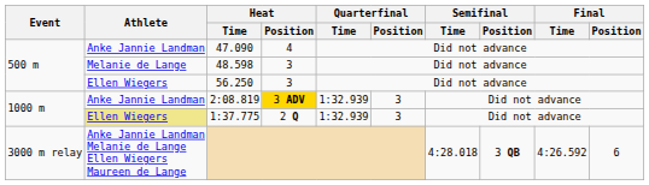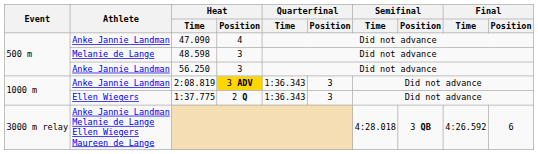 <table class="wikitable" border="1" style="font-size:90%">
 <tr>
 <th rowspan=2>Event</th>
 <th rowspan=2>Athlete</th>
 <th colspan=2>Heat</th>
 <th colspan=2>Quarterfinal</th>
 <th colspan=2>Semifinal</th>
 <th colspan=2>Final</th>
 </tr>
 <tr>
 <th>Time</th>
 <th>Position</th>
 <th>Time</th>
 <th>Position</th>
 <th>Time</th>
 <th>Position</th>
 <th>Time</th>
 <th>Position</th>
 </tr>
 <tr>
 <td rowspan=3>500 m</td>
 <td><a href='#'>Anke Jannie Landman</a></td>
 <td align=center>47.090</td>
 <td align=center>4</td>
 <td colspan="6" align=center>Did not advance</td>
 </tr>
 <tr>
 <td><a href='#'>Melanie de Lange</a></td>
 <td align=center>48.598</td>
 <td align=center>3</td>
 <td colspan="6" align=center>Did not advance</td>
 </tr>
 <tr>
-<td><a href='#'>Ellen Wiegers</a></td>
+<td><a href='#'>Anke Jannie Landman</a></td>
 <td align=center>56.250</td>
 <td align=center>3</td>
 <td colspan="6" align=center>Did not advance</td>
 </tr>
 <tr>
 <td rowspan=2>1000 m</td>
 <td><a href='#'>Anke Jannie Landman</a></td>
 <td align=center>2:08.819</td>
 <td align=center style="background: gold;">3 <strong>ADV</strong></td>
-<td align=center>1:32.939</td>
+<td align=center>1:36.343</td>
 <td align=center>3</td>
 <td colspan="4" align=center>Did not advance</td>
 </tr>
 <tr>
-<td style="background: khaki;"><a href='#'>Ellen Wiegers</a></td>
+<td><a href='#'>Ellen Wiegers</a></td>
 <td align=center>1:37.775</td>
 <td align=center>2 <strong>Q</strong></td>
-<td align=center>1:32.939</td>
+<td align=center>1:36.343</td>
 <td align=center>3</td>
 <td colspan="4" align=center>Did not advance</td>
 </tr>
 <tr>
 <td rowspan=1>3000 m relay</td>
 <td><a href='#'>Anke Jannie Landman</a><br><a href='#'>Melanie de Lange</a><br><a href='#'>Ellen Wiegers</a><br><a href='#'>Maureen de Lange</a></td>
 <td colspan=4 bgcolor=wheat></td>
 <td align=center>4:28.018</td>
 <td align=center>3 <strong>QB</strong></td>
 <td align=center>4:26.592</td>
 <td align=center>6</td>
 </tr>
 </table>
